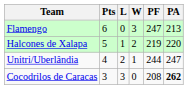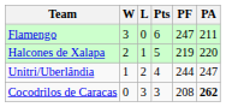 <table class="wikitable">
 <tr>
 <th>Team</th>
+<th>W</th>
+<th>L</th>
 <th>Pts</th>
-<th>L</th>
-<th>W</th>
 <th>PF</th>
 <th>PA</th>
 </tr>
 <tr bgcolor="ccffcc">
 <td> <a href='#'>Flamengo</a></td>
+<td>3</td>
+<td>0</td>
 <td>6</td>
-<td>0</td>
-<td>3</td>
 <td>247</td>
-<td>213</td>
+<td>211</td>
 </tr>
 <tr bgcolor="ccffcc">
 <td> <a href='#'>Halcones de Xalapa</a></td>
+<td>2</td>
+<td>1</td>
 <td>5</td>
-<td>1</td>
-<td>2</td>
 <td>219</td>
 <td>220</td>
 </tr>
 <tr>
 <td> <a href='#'>Unitri/Uberlândia</a></td>
+<td>1</td>
+<td>2</td>
 <td>4</td>
-<td>2</td>
-<td>1</td>
 <td>244</td>
 <td>247</td>
 </tr>
 <tr>
 <td> <a href='#'>Cocodrilos de Caracas</a></td>
+<td>0</td>
 <td>3</td>
 <td>3</td>
-<td>0</td>
 <td>208</td>
 <td><strong>262</strong></td>
 </tr>
 </table>
